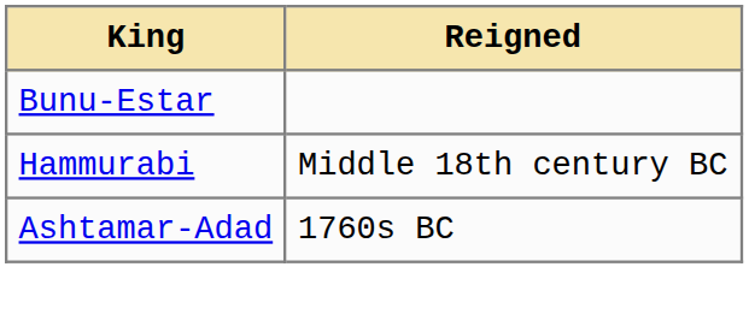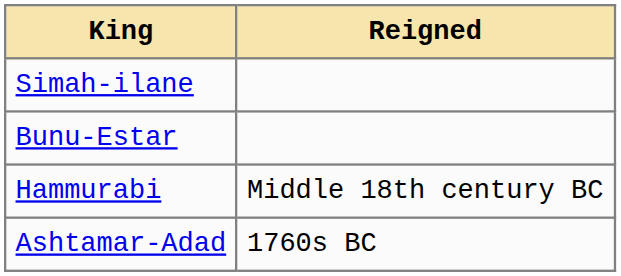 <table class="nowraplinks" cellspacing="0" cellpadding="4" rules="all" style="background:#fbfbfb; border-style: solid; border-width: 1px; font-size:90%; empty-cells:show; border-collapse:collapse">
 <tr style="background:#f6e6ae;">
 <th>King</th>
 <th>Reigned</th>
+</tr>
+<tr>
+<td><a href='#'>Simah-ilane</a></td>
+<td></td>
 </tr>
 <tr>
 <td><a href='#'>Bunu-Estar</a></td>
 <td></td>
 </tr>
 <tr>
 <td><a href='#'>Hammurabi</a></td>
 <td>Middle 18th century BC</td>
 </tr>
 <tr>
 <td><a href='#'>Ashtamar-Adad</a></td>
 <td>1760s BC</td>
 </tr>
 </table>
